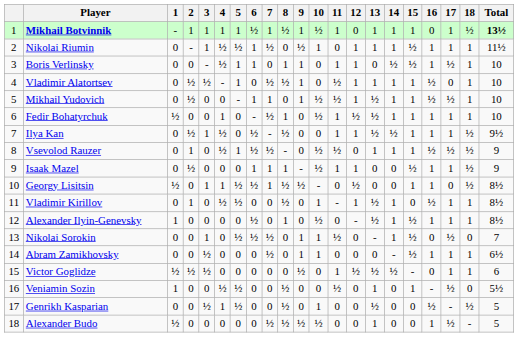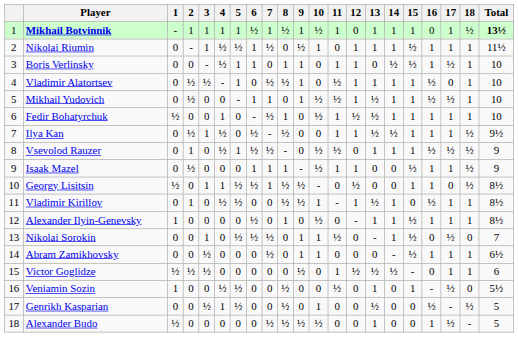 <table class="wikitable" border="1" width="750px">
 <tr>
 <th></th>
 <th>Player</th>
 <th>1</th>
 <th>2</th>
 <th>3</th>
 <th>4</th>
 <th>5</th>
 <th>6</th>
 <th>7</th>
 <th>8</th>
 <th>9</th>
 <th>10</th>
 <th>11</th>
 <th>12</th>
 <th>13</th>
 <th>14</th>
 <th>15</th>
 <th>16</th>
 <th>17</th>
 <th>18</th>
 <th>Total</th>
 </tr>
 <tr align="center" style="background:#ccffcc;">
 <td>1</td>
 <td align="left"> <strong><a href='#'>Mikhail Botvinnik</a></strong></td>
 <td>-</td>
 <td>1</td>
 <td>1</td>
 <td>1</td>
 <td>1</td>
 <td>½</td>
 <td>1</td>
 <td>½</td>
 <td>1</td>
 <td>½</td>
 <td>1</td>
 <td>0</td>
 <td>1</td>
 <td>1</td>
 <td>1</td>
 <td>0</td>
 <td>1</td>
 <td>½</td>
 <td align="center"><strong>13½</strong></td>
 </tr>
 <tr align="center">
 <td>2</td>
 <td align="left"> <a href='#'>Nikolai Riumin</a></td>
 <td>0</td>
 <td>-</td>
 <td>1</td>
 <td>½</td>
 <td>½</td>
 <td>1</td>
 <td>½</td>
 <td>0</td>
 <td>½</td>
 <td>1</td>
 <td>0</td>
 <td>1</td>
 <td>1</td>
 <td>1</td>
 <td>½</td>
 <td>1</td>
 <td>1</td>
 <td>1</td>
 <td align="center">11½</td>
 </tr>
 <tr align="center">
 <td>3</td>
 <td align="left"> <a href='#'>Boris Verlinsky</a></td>
 <td>0</td>
 <td>0</td>
 <td>-</td>
 <td>½</td>
 <td>1</td>
 <td>1</td>
 <td>0</td>
 <td>1</td>
 <td>1</td>
 <td>0</td>
 <td>1</td>
 <td>1</td>
 <td>0</td>
 <td>½</td>
 <td>½</td>
 <td>1</td>
 <td>½</td>
 <td>1</td>
 <td align="center">10</td>
 </tr>
 <tr align="center">
 <td>4</td>
 <td align="left"> <a href='#'>Vladimir Alatortsev</a></td>
 <td>0</td>
 <td>½</td>
 <td>½</td>
 <td>-</td>
 <td>1</td>
 <td>0</td>
 <td>½</td>
 <td>½</td>
 <td>1</td>
 <td>0</td>
 <td>½</td>
 <td>1</td>
 <td>1</td>
 <td>1</td>
 <td>1</td>
 <td>½</td>
 <td>0</td>
 <td>1</td>
 <td align="center">10</td>
 </tr>
 <tr align="center">
 <td>5</td>
 <td align="left"> <a href='#'>Mikhail Yudovich</a></td>
 <td>0</td>
 <td>½</td>
 <td>0</td>
 <td>0</td>
 <td>-</td>
 <td>1</td>
 <td>1</td>
 <td>0</td>
 <td>1</td>
 <td>½</td>
 <td>½</td>
 <td>1</td>
 <td>½</td>
 <td>1</td>
 <td>1</td>
 <td>½</td>
 <td>½</td>
 <td>1</td>
 <td align="center">10</td>
 </tr>
 <tr align="center">
 <td>6</td>
 <td align="left"> <a href='#'>Fedir Bohatyrchuk</a></td>
 <td>½</td>
 <td>0</td>
 <td>0</td>
 <td>1</td>
 <td>0</td>
 <td>-</td>
 <td>½</td>
 <td>1</td>
 <td>0</td>
 <td>½</td>
 <td>1</td>
 <td>½</td>
 <td>½</td>
 <td>1</td>
 <td>1</td>
 <td>1</td>
 <td>1</td>
 <td>1</td>
 <td align="center">10</td>
 </tr>
 <tr align="center">
 <td>7</td>
 <td align="left"> <a href='#'>Ilya Kan</a></td>
 <td>0</td>
 <td>½</td>
 <td>1</td>
 <td>½</td>
 <td>0</td>
 <td>½</td>
 <td>-</td>
 <td>½</td>
 <td>0</td>
 <td>0</td>
 <td>1</td>
 <td>1</td>
 <td>½</td>
 <td>½</td>
 <td>1</td>
 <td>1</td>
 <td>1</td>
 <td>½</td>
 <td align="center">9½</td>
 </tr>
 <tr align="center">
 <td>8</td>
 <td align="left"> <a href='#'>Vsevolod Rauzer</a></td>
 <td>0</td>
 <td>1</td>
 <td>0</td>
 <td>½</td>
 <td>1</td>
 <td>½</td>
 <td>½</td>
 <td>-</td>
 <td>0</td>
 <td>½</td>
 <td>½</td>
 <td>0</td>
 <td>1</td>
 <td>1</td>
 <td>1</td>
 <td>½</td>
 <td>½</td>
 <td>½</td>
 <td align="center">9</td>
 </tr>
 <tr align="center">
 <td>9</td>
 <td align="left"> <a href='#'>Isaak Mazel</a></td>
 <td>0</td>
 <td>½</td>
 <td>0</td>
 <td>0</td>
 <td>0</td>
 <td>1</td>
 <td>1</td>
 <td>1</td>
 <td>-</td>
 <td>½</td>
 <td>1</td>
 <td>1</td>
 <td>0</td>
 <td>0</td>
 <td>½</td>
 <td>1</td>
 <td>1</td>
 <td>½</td>
 <td align="center">9</td>
 </tr>
 <tr align="center">
 <td>10</td>
 <td align="left"> <a href='#'>Georgy Lisitsin</a></td>
 <td>½</td>
 <td>0</td>
 <td>1</td>
 <td>1</td>
 <td>½</td>
 <td>½</td>
 <td>1</td>
 <td>½</td>
 <td>½</td>
 <td>-</td>
 <td>0</td>
 <td>½</td>
 <td>0</td>
 <td>0</td>
 <td>1</td>
 <td>1</td>
 <td>0</td>
 <td>½</td>
 <td align="center">8½</td>
 </tr>
 <tr align="center">
 <td>11</td>
 <td align="left"> <a href='#'>Vladimir Kirillov</a></td>
 <td>0</td>
 <td>1</td>
 <td>0</td>
 <td>½</td>
 <td>½</td>
 <td>0</td>
 <td>0</td>
 <td>½</td>
-<td>0</td>
+<td>½</td>
 <td>1</td>
 <td>-</td>
 <td>1</td>
 <td>½</td>
 <td>1</td>
 <td>0</td>
 <td>½</td>
 <td>1</td>
 <td>1</td>
 <td align="center">8½</td>
 </tr>
 <tr align="center">
 <td>12</td>
 <td align="left"> <a href='#'>Alexander Ilyin-Genevsky</a></td>
 <td>1</td>
 <td>0</td>
 <td>0</td>
 <td>0</td>
 <td>0</td>
 <td>½</td>
 <td>0</td>
 <td>1</td>
 <td>0</td>
 <td>½</td>
 <td>0</td>
 <td>-</td>
-<td>½</td>
+<td>1</td>
 <td>1</td>
 <td>½</td>
 <td>1</td>
 <td>1</td>
 <td>1</td>
 <td align="center">8½</td>
 </tr>
 <tr align="center">
 <td>13</td>
 <td align="left"> <a href='#'>Nikolai Sorokin</a></td>
 <td>0</td>
 <td>0</td>
 <td>1</td>
 <td>0</td>
 <td>½</td>
 <td>½</td>
 <td>½</td>
 <td>0</td>
 <td>1</td>
 <td>1</td>
 <td>½</td>
 <td>0</td>
 <td>-</td>
 <td>1</td>
 <td>½</td>
 <td>0</td>
 <td>½</td>
 <td>0</td>
 <td align="center">7</td>
 </tr>
 <tr align="center">
 <td>14</td>
 <td align="left"> <a href='#'>Abram Zamikhovsky</a></td>
 <td>0</td>
 <td>0</td>
 <td>½</td>
 <td>0</td>
 <td>0</td>
 <td>0</td>
 <td>½</td>
 <td>0</td>
 <td>1</td>
 <td>1</td>
 <td>0</td>
 <td>0</td>
 <td>0</td>
 <td>-</td>
 <td>½</td>
 <td>1</td>
 <td>1</td>
 <td>1</td>
 <td align="center">6½</td>
 </tr>
 <tr align="center">
 <td>15</td>
 <td align="left"> <a href='#'>Victor Goglidze</a></td>
 <td>½</td>
 <td>½</td>
 <td>½</td>
 <td>0</td>
 <td>0</td>
 <td>0</td>
 <td>0</td>
 <td>0</td>
 <td>½</td>
 <td>0</td>
 <td>1</td>
 <td>½</td>
 <td>½</td>
 <td>½</td>
 <td>-</td>
 <td>0</td>
 <td>1</td>
 <td>1</td>
 <td align="center">6</td>
 </tr>
 <tr align="center">
 <td>16</td>
 <td align="left"> <a href='#'>Veniamin Sozin</a></td>
 <td>1</td>
 <td>0</td>
 <td>0</td>
 <td>½</td>
 <td>½</td>
 <td>0</td>
 <td>0</td>
 <td>½</td>
 <td>0</td>
 <td>0</td>
 <td>½</td>
 <td>0</td>
 <td>1</td>
 <td>0</td>
 <td>1</td>
 <td>-</td>
 <td>½</td>
 <td>0</td>
 <td align="center">5½</td>
 </tr>
 <tr align="center">
 <td>17</td>
 <td align="left"> <a href='#'>Genrikh Kasparian</a></td>
 <td>0</td>
 <td>0</td>
 <td>½</td>
 <td>1</td>
 <td>½</td>
 <td>0</td>
 <td>0</td>
 <td>½</td>
 <td>0</td>
 <td>1</td>
 <td>0</td>
 <td>0</td>
 <td>½</td>
 <td>0</td>
 <td>0</td>
 <td>½</td>
 <td>-</td>
 <td>½</td>
 <td align="center">5</td>
 </tr>
 <tr align="center">
 <td>18</td>
 <td align="left"> <a href='#'>Alexander Budo</a></td>
 <td>½</td>
 <td>0</td>
 <td>0</td>
 <td>0</td>
 <td>0</td>
 <td>0</td>
 <td>½</td>
 <td>½</td>
 <td>½</td>
 <td>½</td>
 <td>0</td>
 <td>0</td>
 <td>1</td>
 <td>0</td>
 <td>0</td>
 <td>1</td>
 <td>½</td>
 <td>-</td>
 <td align="center">5</td>
 </tr>
 </table>
